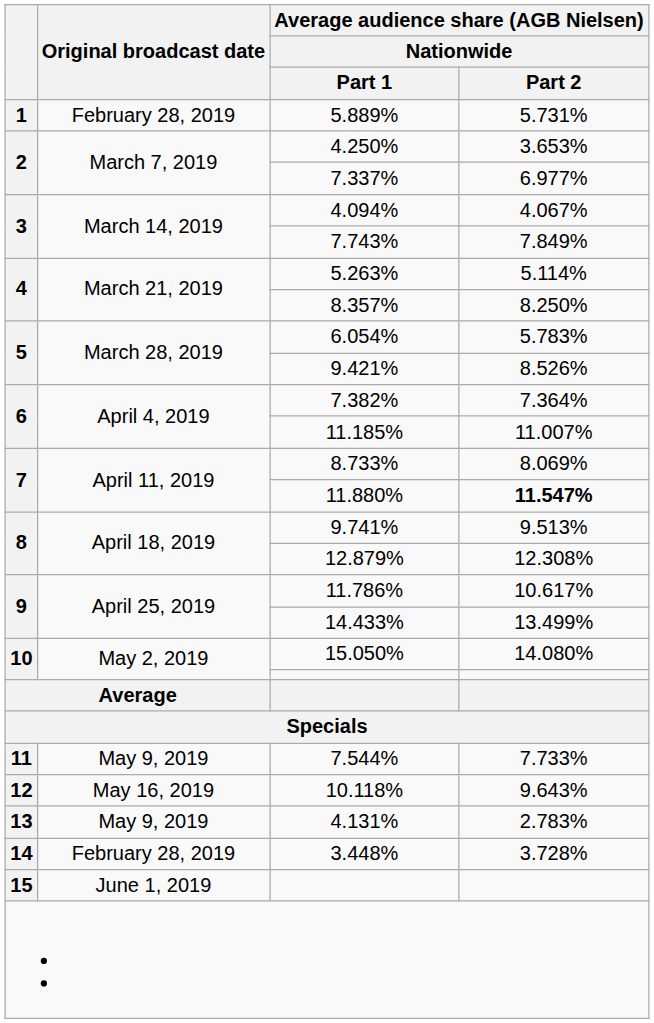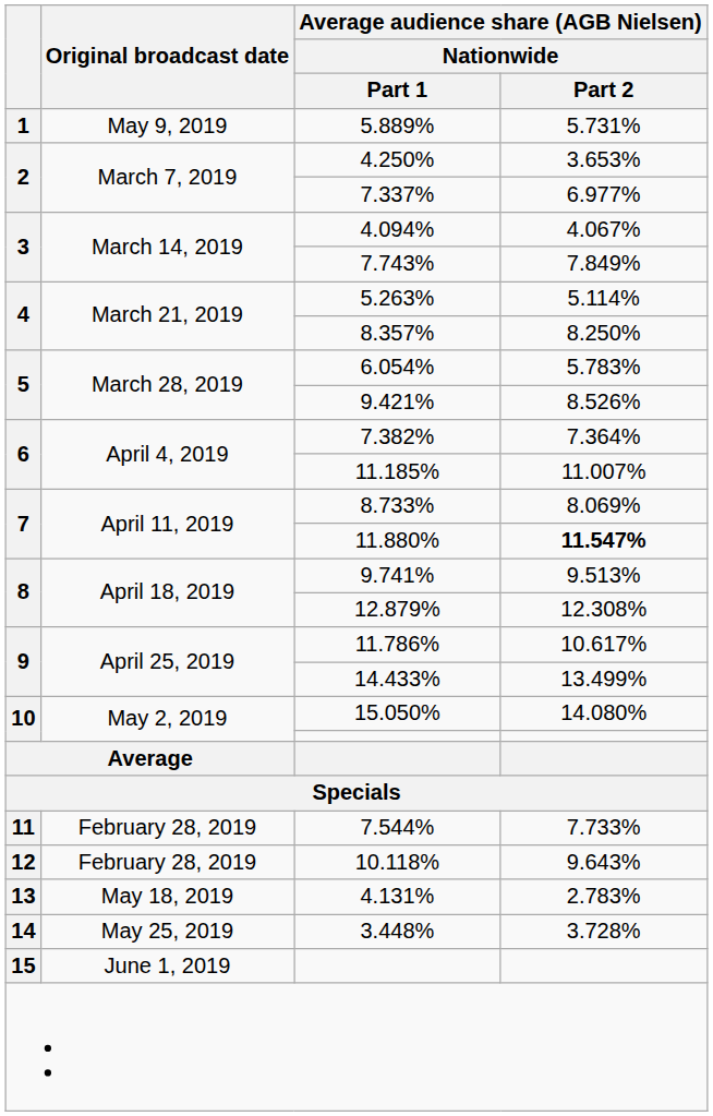 <table class="wikitable" style="text-align:center;max-width:600px; margin-left: auto; margin-right: auto; border: none;">
 <tr>
 </tr>
 <tr>
 <th rowspan=3></th>
 <th rowspan=3>Original broadcast date</th>
 <th colspan=2>Average audience share (AGB Nielsen)</th>
 </tr>
 <tr>
 <th colspan=2>Nationwide</th>
 </tr>
 <tr>
 <th>Part 1</th>
 <th>Part 2</th>
 </tr>
 <tr>
 <th>1</th>
-<td>February 28, 2019</td>
+<td>May 9, 2019</td>
 <td>5.889%</td>
 <td>5.731%</td>
 </tr>
 <tr>
 <th rowspan=2>2</th>
 <td rowspan=2>March 7, 2019</td>
 <td>4.250%</td>
 <td>3.653%</td>
 </tr>
 <tr>
 <td>7.337%</td>
 <td>6.977%</td>
 </tr>
 <tr>
 <th rowspan=2>3</th>
 <td rowspan=2>March 14, 2019</td>
 <td>4.094%</td>
 <td>4.067%</td>
 </tr>
 <tr>
 <td>7.743%</td>
 <td>7.849%</td>
 </tr>
 <tr>
 <th rowspan=2>4</th>
 <td rowspan=2>March 21, 2019</td>
 <td>5.263%</td>
 <td>5.114%</td>
 </tr>
 <tr>
 <td>8.357%</td>
 <td>8.250%</td>
 </tr>
 <tr>
 <th rowspan=2>5</th>
 <td rowspan=2>March 28, 2019</td>
 <td>6.054%</td>
 <td>5.783%</td>
 </tr>
 <tr>
 <td>9.421%</td>
 <td>8.526%</td>
 </tr>
 <tr>
 <th rowspan=2>6</th>
 <td rowspan=2>April 4, 2019</td>
 <td>7.382%</td>
 <td>7.364%</td>
 </tr>
 <tr>
 <td>11.185%</td>
 <td>11.007%</td>
 </tr>
 <tr>
 <th rowspan=2>7</th>
 <td rowspan=2>April 11, 2019</td>
 <td>8.733%</td>
 <td>8.069%</td>
 </tr>
 <tr>
 <td>11.880%</td>
 <td><strong>11.547%</strong></td>
 </tr>
 <tr>
 <th rowspan=2>8</th>
 <td rowspan=2>April 18, 2019</td>
 <td>9.741%</td>
 <td>9.513%</td>
 </tr>
 <tr>
 <td>12.879%</td>
 <td>12.308%</td>
 </tr>
 <tr>
 <th rowspan=2>9</th>
 <td rowspan=2>April 25, 2019</td>
 <td>11.786%</td>
 <td>10.617%</td>
 </tr>
 <tr>
 <td>14.433%</td>
 <td>13.499%</td>
 </tr>
 <tr>
 <th rowspan=2>10</th>
 <td rowspan=2>May 2, 2019</td>
 <td>15.050%</td>
 <td>14.080%</td>
 </tr>
 <tr>
 <td></td>
 <td></td>
 </tr>
 <tr>
 <th colspan="2">Average</th>
 <th></th>
 <th></th>
 </tr>
 <tr>
 <th colspan=4>Specials</th>
 </tr>
 <tr>
 <th>11</th>
-<td>May 9, 2019</td>
+<td>February 28, 2019</td>
 <td>7.544%</td>
 <td>7.733%</td>
 </tr>
 <tr>
 <th>12</th>
-<td>May 16, 2019</td>
+<td>February 28, 2019</td>
 <td>10.118%</td>
 <td>9.643%</td>
 </tr>
 <tr>
 <th>13</th>
-<td>May 9, 2019</td>
+<td>May 18, 2019</td>
 <td>4.131%</td>
 <td>2.783%</td>
 </tr>
 <tr>
 <th>14</th>
-<td>February 28, 2019</td>
+<td>May 25, 2019</td>
 <td>3.448%</td>
 <td>3.728%</td>
 </tr>
 <tr>
 <th>15</th>
 <td>June 1, 2019</td>
 <td></td>
 <td></td>
 </tr>
 <tr>
 <td colspan="4"><br><ul><li></li><li></li></ul></td>
 </tr>
 </table>
